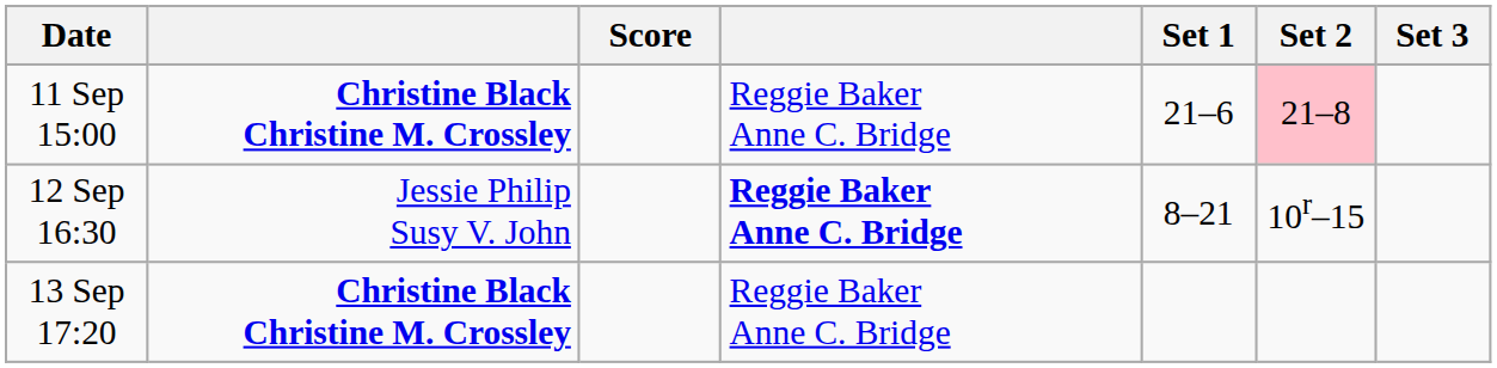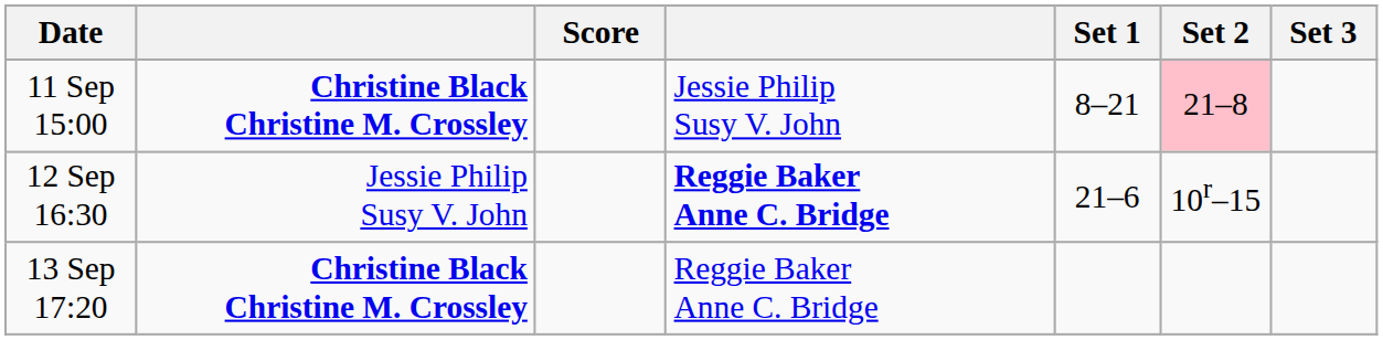 <table class="wikitable" style="text-align: center; font-size:90%">
 <tr>
 <th width="60">Date</th>
 <th align="right" width="225"></th>
 <th width="60">Score</th>
 <th align="left" width="225"></th>
 <th width="50">Set 1</th>
 <th width="50">Set 2</th>
 <th width="50">Set 3</th>
 </tr>
 <tr>
 <td>11 Sep<br>15:00</td>
 <td align="right"><strong><a href='#'>Christine Black</a> <br><a href='#'>Christine M. Crossley</a> </strong></td>
 <td align="center"></td>
-<td align="left"> <a href='#'>Reggie Baker</a><br> <a href='#'>Anne C. Bridge</a></td>
-<td>21–6</td>
+<td align="left"> <a href='#'>Jessie Philip</a><br> <a href='#'>Susy V. John</a></td>
+<td>8–21</td>
 <td style="background: pink;">21–8</td>
 <td></td>
 </tr>
 <tr>
 <td>12 Sep<br>16:30</td>
 <td align="right"><a href='#'>Jessie Philip</a> <br><a href='#'>Susy V. John</a> </td>
 <td align="center"></td>
 <td align="left"><strong> <a href='#'>Reggie Baker</a><br> <a href='#'>Anne C. Bridge</a></strong></td>
-<td>8–21</td>
+<td>21–6</td>
 <td>10<sup>r</sup>–15</td>
 <td></td>
 </tr>
 <tr>
 <td>13 Sep<br>17:20</td>
 <td align="right"><strong><a href='#'>Christine Black</a> <br><a href='#'>Christine M. Crossley</a> </strong></td>
 <td align="center"></td>
 <td align="left"> <a href='#'>Reggie Baker</a><br> <a href='#'>Anne C. Bridge</a></td>
 <td></td>
 <td></td>
 <td></td>
 </tr>
 </table>
